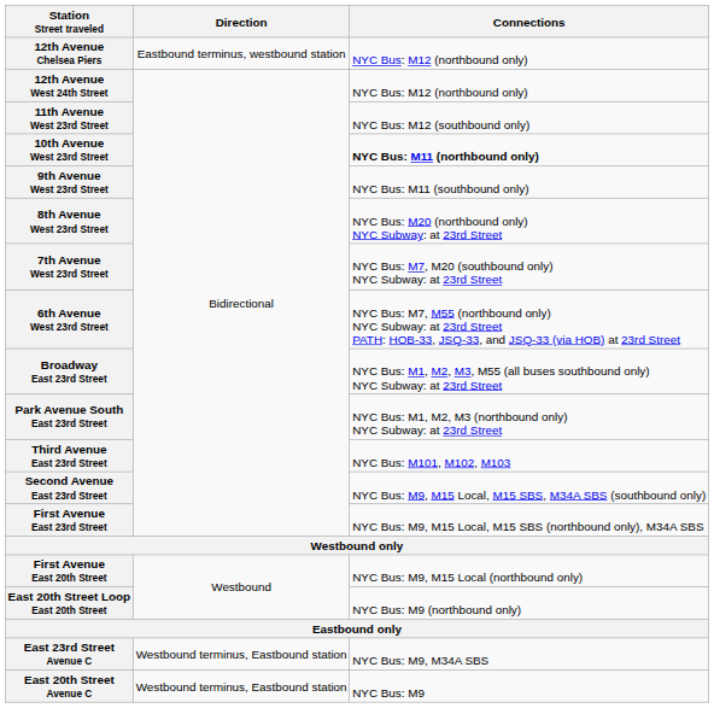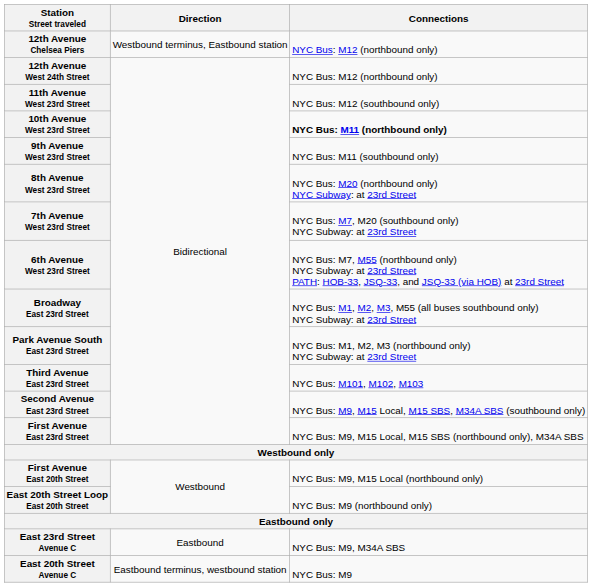 <table class="wikitable collapsible" style="font-size: 95%;">
 <tr>
 <th>Station<br><small>Street traveled</small></th>
 <th>Direction</th>
 <th>Connections</th>
 </tr>
 <tr>
 <th>12th Avenue<br><small>Chelsea Piers</small></th>
-<td style="text-align:center;">Eastbound terminus, westbound station</td>
+<td style="text-align:center;">Westbound terminus, Eastbound station</td>
 <td><br><a href='#'>NYC Bus</a>: <a href='#'>M12</a> (northbound only)</td>
 </tr>
 <tr>
 <th>12th Avenue<br><small>West 24th Street</small></th>
 <td rowspan="12" style="text-align:center;">Bidirectional</td>
 <td><br>NYC Bus: M12 (northbound only)</td>
 </tr>
 <tr>
 <th>11th Avenue<br><small>West 23rd Street</small></th>
 <td><br>NYC Bus: M12 (southbound only)</td>
 </tr>
 <tr>
 <th>10th Avenue<br><small>West 23rd Street</small></th>
 <td><strong><br>NYC Bus: <a href='#'>M11</a> (northbound only)</strong></td>
 </tr>
 <tr>
 <th>9th Avenue<br><small>West 23rd Street</small></th>
 <td><br>NYC Bus: M11 (southbound only)</td>
 </tr>
 <tr>
 <th>8th Avenue<br><small>West 23rd Street</small></th>
 <td><br>NYC Bus: <a href='#'>M20</a> (northbound only)<br><a href='#'>NYC Subway</a>:  at <a href='#'>23rd Street</a></td>
 </tr>
 <tr>
 <th>7th Avenue<br><small>West 23rd Street</small></th>
 <td><br>NYC Bus: <a href='#'>M7</a>, M20 (southbound only)<br>NYC Subway:  at <a href='#'>23rd Street</a></td>
 </tr>
 <tr>
 <th>6th Avenue<br><small>West 23rd Street</small></th>
 <td><br>NYC Bus: M7, <a href='#'>M55</a> (northbound only)<br>NYC Subway:  at <a href='#'>23rd Street</a><br><a href='#'>PATH</a>: <a href='#'>HOB-33</a>, <a href='#'>JSQ-33</a>, and <a href='#'>JSQ-33 (via HOB)</a> at <a href='#'>23rd Street</a></td>
 </tr>
 <tr>
 <th>Broadway<br><small>East 23rd Street</small></th>
 <td><br>NYC Bus: <a href='#'>M1</a>, <a href='#'>M2</a>, <a href='#'>M3</a>, M55 (all buses southbound only)<br>NYC Subway:  at <a href='#'>23rd Street</a></td>
 </tr>
 <tr>
 <th>Park Avenue South<br><small>East 23rd Street</small></th>
 <td><br>NYC Bus: M1, M2, M3 (northbound only)<br>NYC Subway:  at <a href='#'>23rd Street</a></td>
 </tr>
 <tr>
 <th>Third Avenue<br><small>East 23rd Street</small></th>
 <td><br>NYC Bus: <a href='#'>M101</a>, <a href='#'>M102</a>, <a href='#'>M103</a></td>
 </tr>
 <tr>
 <th>Second Avenue<br><small>East 23rd Street</small></th>
 <td><br>NYC Bus: <a href='#'>M9</a>, <a href='#'>M15</a> Local, <a href='#'>M15 SBS</a>, <a href='#'>M34A SBS</a> (southbound only)</td>
 </tr>
 <tr>
 <th>First Avenue <br><small>East 23rd Street</small></th>
 <td><br>NYC Bus: M9, M15 Local, M15 SBS (northbound only), M34A SBS</td>
 </tr>
 <tr>
 <th colspan="3">Westbound only</th>
 </tr>
 <tr>
 <th>First Avenue<br><small>East 20th Street</small></th>
 <td rowspan="2" style="text-align:center;">Westbound</td>
 <td><br>NYC Bus: M9, M15 Local (northbound only)</td>
 </tr>
 <tr>
 <th>East 20th Street Loop<br><small>East 20th Street</small></th>
 <td><br>NYC Bus: M9 (northbound only)</td>
 </tr>
 <tr>
 <th colspan="3">Eastbound only</th>
 </tr>
 <tr>
 <th>East 23rd Street<br><small>Avenue C</small></th>
-<td style="text-align:center;">Westbound terminus, Eastbound station</td>
+<td style="text-align:center;">Eastbound</td>
 <td><br>NYC Bus: M9, M34A SBS</td>
 </tr>
 <tr>
 <th>East 20th Street<br><small>Avenue C</small></th>
-<td style="text-align:center;">Westbound terminus, Eastbound station</td>
+<td style="text-align:center;">Eastbound terminus, westbound station</td>
 <td><br>NYC Bus: M9</td>
 </tr>
 </table>
